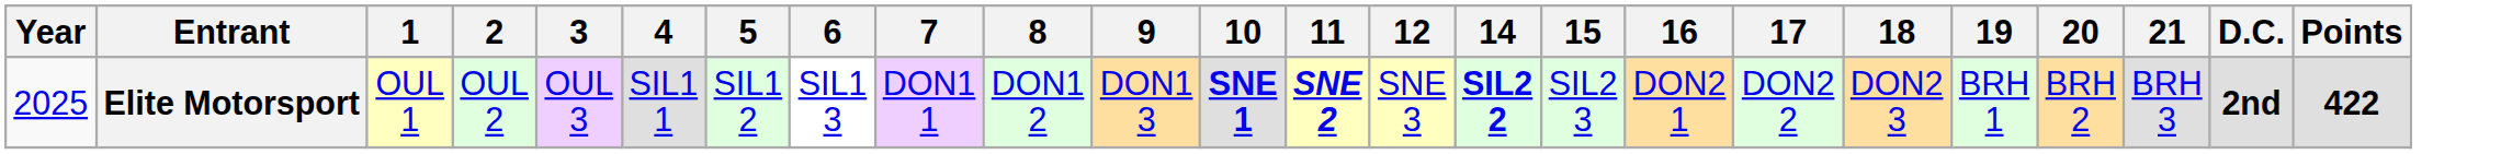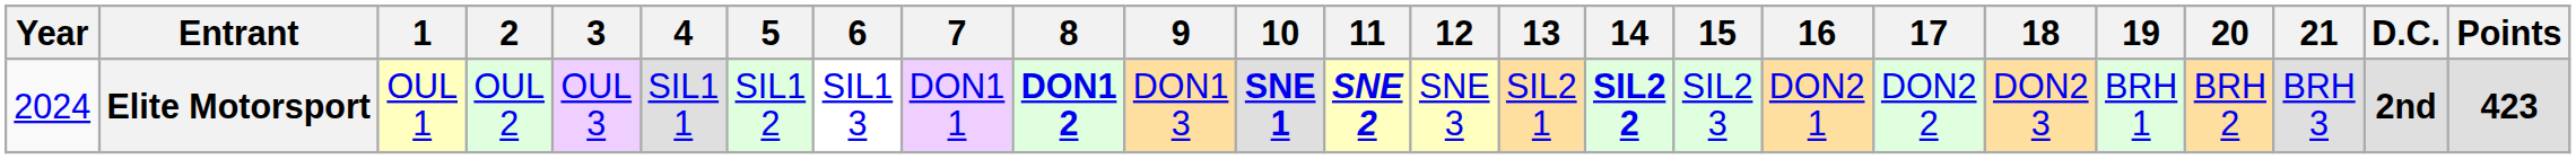 <table class="wikitable" style="text-align:center; font-size:85%;">
 <tr>
 <th>Year</th>
 <th>Entrant</th>
 <th>1</th>
 <th>2</th>
 <th>3</th>
 <th>4</th>
 <th>5</th>
 <th>6</th>
 <th>7</th>
 <th>8</th>
 <th>9</th>
 <th>10</th>
 <th>11</th>
 <th>12</th>
+<th>13</th>
 <th>14</th>
 <th>15</th>
 <th>16</th>
 <th>17</th>
 <th>18</th>
 <th>19</th>
 <th>20</th>
 <th>21</th>
 <th>D.C.</th>
 <th>Points</th>
 </tr>
 <tr>
-<td scope="row"><a href='#'>2025</a></td>
+<td scope="row"><a href='#'>2024</a></td>
 <th nowrap>Elite Motorsport</th>
 <td style="background:#FFFFBF;"><a href='#'>OUL<br>1</a><br></td>
 <td style="background:#DFFFDF;"><a href='#'>OUL<br>2</a><br></td>
 <td style="background:#EFCFFF;"><a href='#'>OUL<br>3</a><br></td>
 <td style="background:#DFDFDF;"><a href='#'>SIL1<br>1</a><br></td>
 <td style="background:#DFFFDF;"><a href='#'>SIL1<br>2</a><br></td>
 <td style="background:#FFFFFF;"><a href='#'>SIL1<br>3</a><br></td>
 <td style="background:#EFCFFF;"><a href='#'>DON1<br>1</a><br></td>
-<td style="background:#DFFFDF;"><a href='#'>DON1<br>2</a><br></td>
+<td style="background:#DFFFDF;"><strong><a href='#'>DON1<br>2</a><br></strong></td>
 <td style="background:#FFDF9F;"><a href='#'>DON1<br>3</a><br></td>
 <td style="background:#DFDFDF;"><strong><a href='#'>SNE<br>1</a></strong><br></td>
 <td style="background:#FFFFBF;"><strong><em><a href='#'>SNE<br>2</a></em></strong><br></td>
 <td style="background:#FFFFBF;"><a href='#'>SNE<br>3</a><br></td>
+<td style="background:#FFDF9F;"><a href='#'>SIL2<br>1</a><br></td>
 <td style="background:#DFFFDF;"><strong><a href='#'>SIL2<br>2</a><br></strong></td>
 <td style="background:#DFFFDF;"><a href='#'>SIL2<br>3</a><br></td>
 <td style="background:#FFDF9F;"><a href='#'>DON2<br>1</a><br></td>
 <td style="background:#DFFFDF;"><a href='#'>DON2<br>2</a><br></td>
 <td style="background:#FFDF9F;"><a href='#'>DON2<br>3</a><br></td>
 <td style="background:#DFFFDF;"><a href='#'>BRH<br>1</a><br></td>
 <td style="background:#FFDF9F;"><a href='#'>BRH<br>2</a><br></td>
 <td style="background:#DFDFDF;"><a href='#'>BRH<br>3</a><br></td>
 <th style="background:#DFDFDF;">2nd</th>
-<th style="background:#DFDFDF;">422</th>
+<th style="background:#DFDFDF;">423</th>
 </tr>
 </table>
